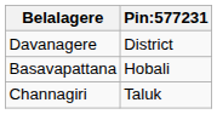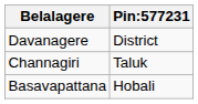 <table class="wikitable">
 <tr>
 <th>Belalagere</th>
 <th>Pin:577231</th>
 </tr>
 <tr>
 <td>Davanagere</td>
 <td>District</td>
 </tr>
 <tr>
+<td>Channagiri</td>
+<td>Taluk</td>
+</tr>
+<tr>
 <td>Basavapattana</td>
 <td>Hobali</td>
 </tr>
-<tr>
-<td>Channagiri</td>
-<td>Taluk</td>
-</tr>
 </table>
